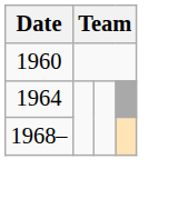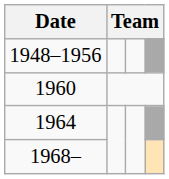 <table class="wikitable" style="text-align:center; font-size:90%;">
 <tr>
 <th>Date</th>
 <th colspan=3>Team</th>
+</tr>
+<tr>
+<td>1948–1956</td>
+<td></td>
+<td></td>
+<td style="background:darkgray"></td>
 </tr>
 <tr>
 <td>1960</td>
 <td colspan=3></td>
 </tr>
 <tr>
 <td>1964</td>
 <td rowspan=2></td>
 <td rowspan=2></td>
 <td style="background:darkgray"></td>
 </tr>
 <tr>
 <td>1968–</td>
 <td style="background:moccasin"></td>
 </tr>
 </table>
